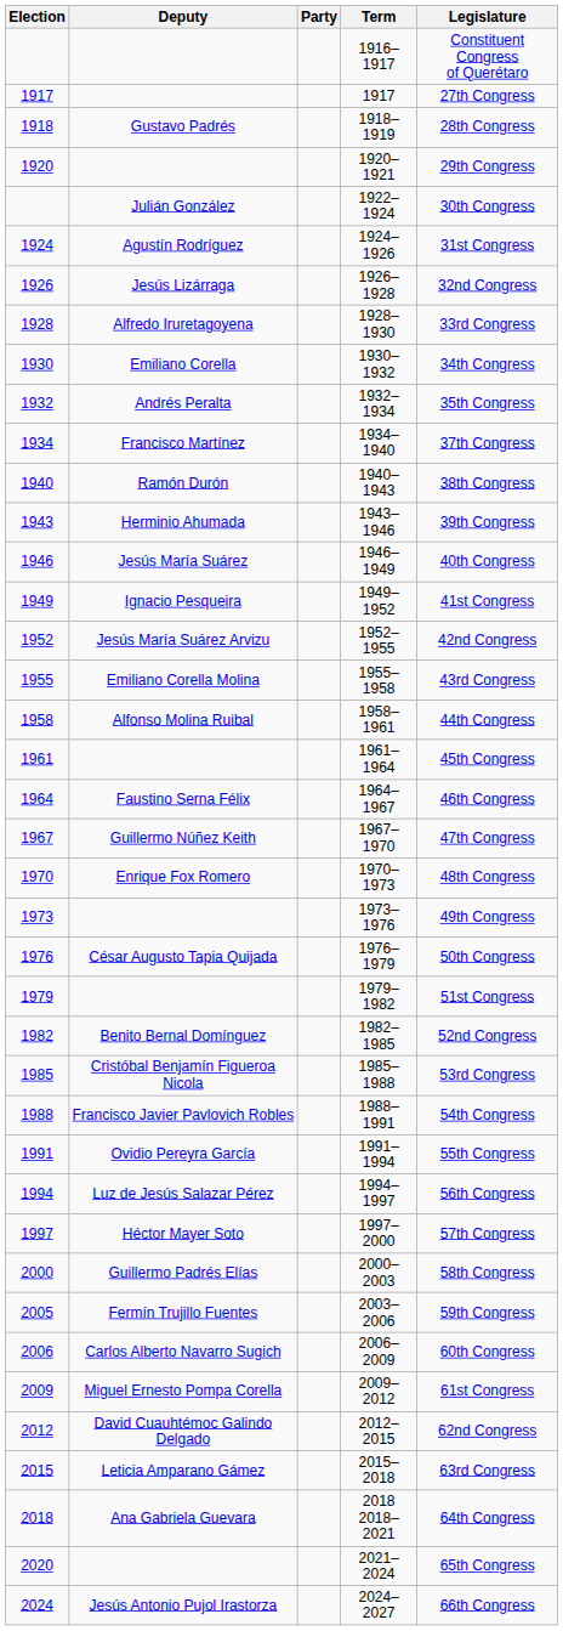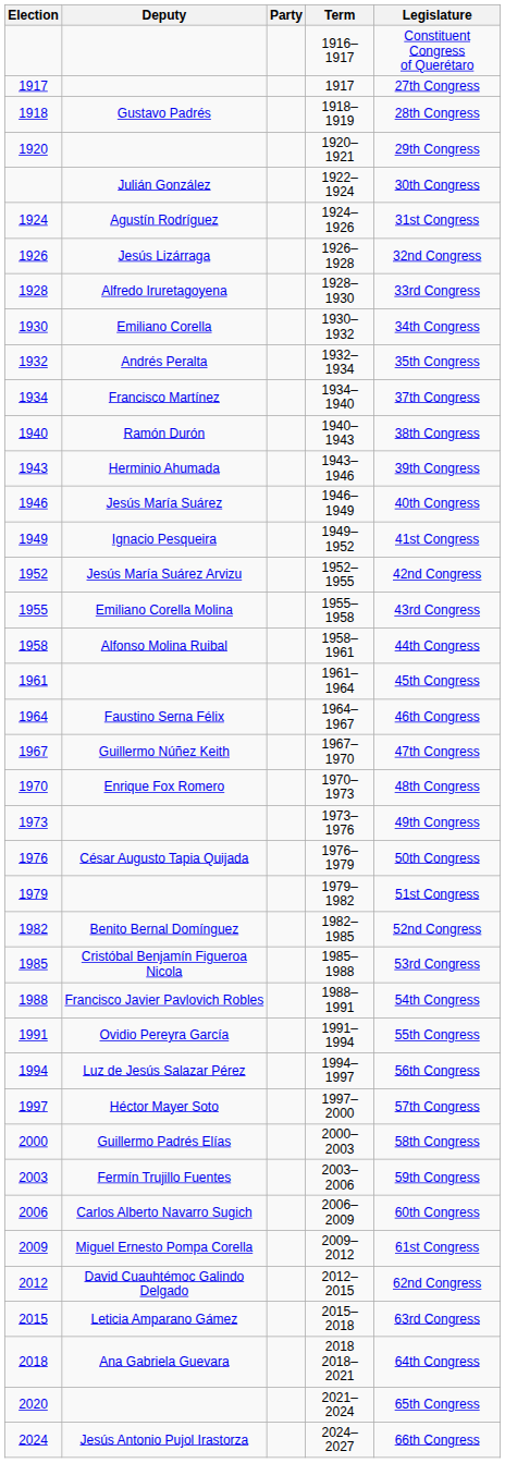 <table class="wikitable sortable" style="text-align: center">
 <tr>
 <th>Election</th>
 <th class="unsortable">Deputy</th>
 <th class="unsortable">Party</th>
 <th class="unsortable">Term</th>
 <th class="unsortable">Legislature</th>
 </tr>
 <tr>
 <td></td>
 <td></td>
 <td></td>
 <td>1916–1917</td>
 <td><a href='#'>Constituent Congress<br>of Querétaro</a></td>
 </tr>
 <tr>
 <td><a href='#'>1917</a></td>
 <td></td>
 <td></td>
 <td>1917</td>
 <td><a href='#'>27th Congress</a></td>
 </tr>
 <tr>
 <td><a href='#'>1918</a></td>
 <td><a href='#'>Gustavo Padrés</a></td>
 <td></td>
 <td>1918–1919</td>
 <td><a href='#'>28th Congress</a></td>
 </tr>
 <tr>
 <td><a href='#'>1920</a></td>
 <td></td>
 <td></td>
 <td>1920–1921</td>
 <td><a href='#'>29th Congress</a></td>
 </tr>
 <tr>
 <td></td>
 <td><a href='#'>Julián González</a></td>
 <td></td>
 <td>1922–1924</td>
 <td><a href='#'>30th Congress</a></td>
 </tr>
 <tr>
 <td><a href='#'>1924</a></td>
 <td><a href='#'>Agustín Rodríguez</a></td>
 <td></td>
 <td>1924–1926</td>
 <td><a href='#'>31st Congress</a></td>
 </tr>
 <tr>
 <td><a href='#'>1926</a></td>
 <td><a href='#'>Jesús Lizárraga</a></td>
 <td></td>
 <td>1926–1928</td>
 <td><a href='#'>32nd Congress</a></td>
 </tr>
 <tr>
 <td><a href='#'>1928</a></td>
 <td><a href='#'>Alfredo Iruretagoyena</a></td>
 <td></td>
 <td>1928–1930</td>
 <td><a href='#'>33rd Congress</a></td>
 </tr>
 <tr>
 <td><a href='#'>1930</a></td>
 <td><a href='#'>Emiliano Corella</a></td>
 <td></td>
 <td>1930–1932</td>
 <td><a href='#'>34th Congress</a></td>
 </tr>
 <tr>
 <td><a href='#'>1932</a></td>
 <td><a href='#'>Andrés Peralta</a></td>
 <td></td>
 <td>1932–1934</td>
 <td><a href='#'>35th Congress</a></td>
 </tr>
 <tr>
 <td><a href='#'>1934</a></td>
 <td><a href='#'>Francisco Martínez</a></td>
 <td></td>
 <td>1934–1940</td>
 <td><a href='#'>37th Congress</a></td>
 </tr>
 <tr>
 <td><a href='#'>1940</a></td>
 <td><a href='#'>Ramón Durón</a></td>
 <td></td>
 <td>1940–1943</td>
 <td><a href='#'>38th Congress</a></td>
 </tr>
 <tr>
 <td><a href='#'>1943</a></td>
 <td><a href='#'>Herminio Ahumada</a></td>
 <td></td>
 <td>1943–1946</td>
 <td><a href='#'>39th Congress</a></td>
 </tr>
 <tr>
 <td><a href='#'>1946</a></td>
 <td><a href='#'>Jesús María Suárez</a></td>
 <td></td>
 <td>1946–1949</td>
 <td><a href='#'>40th Congress</a></td>
 </tr>
 <tr>
 <td><a href='#'>1949</a></td>
 <td><a href='#'>Ignacio Pesqueira</a></td>
 <td></td>
 <td>1949–1952</td>
 <td><a href='#'>41st Congress</a></td>
 </tr>
 <tr>
 <td><a href='#'>1952</a></td>
 <td><a href='#'>Jesús María Suárez Arvizu</a></td>
 <td></td>
 <td>1952–1955</td>
 <td><a href='#'>42nd Congress</a></td>
 </tr>
 <tr>
 <td><a href='#'>1955</a></td>
 <td><a href='#'>Emiliano Corella Molina</a></td>
 <td></td>
 <td>1955–1958</td>
 <td><a href='#'>43rd Congress</a></td>
 </tr>
 <tr>
 <td><a href='#'>1958</a></td>
 <td><a href='#'>Alfonso Molina Ruibal</a></td>
 <td></td>
 <td>1958–1961</td>
 <td><a href='#'>44th Congress</a></td>
 </tr>
 <tr>
 <td><a href='#'>1961</a></td>
 <td></td>
 <td></td>
 <td>1961–1964</td>
 <td><a href='#'>45th Congress</a></td>
 </tr>
 <tr>
 <td><a href='#'>1964</a></td>
 <td><a href='#'>Faustino Serna Félix</a></td>
 <td></td>
 <td>1964–1967</td>
 <td><a href='#'>46th Congress</a></td>
 </tr>
 <tr>
 <td><a href='#'>1967</a></td>
 <td><a href='#'>Guillermo Núñez Keith</a></td>
 <td></td>
 <td>1967–1970</td>
 <td><a href='#'>47th Congress</a></td>
 </tr>
 <tr>
 <td><a href='#'>1970</a></td>
 <td><a href='#'>Enrique Fox Romero</a></td>
 <td></td>
 <td>1970–1973</td>
 <td><a href='#'>48th Congress</a></td>
 </tr>
 <tr>
 <td><a href='#'>1973</a></td>
 <td></td>
 <td></td>
 <td>1973–1976</td>
 <td><a href='#'>49th Congress</a></td>
 </tr>
 <tr>
 <td><a href='#'>1976</a></td>
 <td><a href='#'>César Augusto Tapia Quijada</a></td>
 <td></td>
 <td>1976–1979</td>
 <td><a href='#'>50th Congress</a></td>
 </tr>
 <tr>
 <td><a href='#'>1979</a></td>
 <td></td>
 <td></td>
 <td>1979–1982</td>
 <td><a href='#'>51st Congress</a></td>
 </tr>
 <tr>
 <td><a href='#'>1982</a></td>
 <td><a href='#'>Benito Bernal Domínguez</a></td>
 <td></td>
 <td>1982–1985</td>
 <td><a href='#'>52nd Congress</a></td>
 </tr>
 <tr>
 <td><a href='#'>1985</a></td>
 <td><a href='#'>Cristóbal Benjamín Figueroa Nicola</a></td>
 <td></td>
 <td>1985–1988</td>
 <td><a href='#'>53rd Congress</a></td>
 </tr>
 <tr>
 <td><a href='#'>1988</a></td>
 <td><a href='#'>Francisco Javier Pavlovich Robles</a></td>
 <td></td>
 <td>1988–1991</td>
 <td><a href='#'>54th Congress</a></td>
 </tr>
 <tr>
 <td><a href='#'>1991</a></td>
 <td><a href='#'>Ovidio Pereyra García</a></td>
 <td></td>
 <td>1991–1994</td>
 <td><a href='#'>55th Congress</a></td>
 </tr>
 <tr>
 <td><a href='#'>1994</a></td>
 <td><a href='#'>Luz de Jesús Salazar Pérez</a></td>
 <td></td>
 <td>1994–1997</td>
 <td><a href='#'>56th Congress</a></td>
 </tr>
 <tr>
 <td><a href='#'>1997</a></td>
 <td><a href='#'>Héctor Mayer Soto</a></td>
 <td></td>
 <td>1997–2000</td>
 <td><a href='#'>57th Congress</a></td>
 </tr>
 <tr>
 <td><a href='#'>2000</a></td>
 <td><a href='#'>Guillermo Padrés Elías</a></td>
 <td></td>
 <td>2000–2003</td>
 <td><a href='#'>58th Congress</a></td>
 </tr>
 <tr>
-<td><a href='#'>2005</a></td>
+<td><a href='#'>2003</a></td>
 <td><a href='#'>Fermín Trujillo Fuentes</a></td>
 <td></td>
 <td>2003–2006</td>
 <td><a href='#'>59th Congress</a></td>
 </tr>
 <tr>
 <td><a href='#'>2006</a></td>
 <td><a href='#'>Carlos Alberto Navarro Sugich</a></td>
 <td></td>
 <td>2006–2009</td>
 <td><a href='#'>60th Congress</a></td>
 </tr>
 <tr>
 <td><a href='#'>2009</a></td>
 <td><a href='#'>Miguel Ernesto Pompa Corella</a></td>
 <td></td>
 <td>2009–2012</td>
 <td><a href='#'>61st Congress</a></td>
 </tr>
 <tr>
 <td><a href='#'>2012</a></td>
 <td><a href='#'>David Cuauhtémoc Galindo Delgado</a></td>
 <td></td>
 <td>2012–2015</td>
 <td><a href='#'>62nd Congress</a></td>
 </tr>
 <tr>
 <td><a href='#'>2015</a></td>
 <td><a href='#'>Leticia Amparano Gámez</a></td>
 <td></td>
 <td>2015–2018</td>
 <td><a href='#'>63rd Congress</a></td>
 </tr>
 <tr>
 <td><a href='#'>2018</a></td>
 <td><a href='#'>Ana Gabriela Guevara</a><br></td>
 <td></td>
 <td>2018<br>2018–2021</td>
 <td><a href='#'>64th Congress</a></td>
 </tr>
 <tr>
 <td><a href='#'>2020</a></td>
 <td></td>
 <td></td>
 <td>2021–2024</td>
 <td><a href='#'>65th Congress</a></td>
 </tr>
 <tr>
 <td><a href='#'>2024</a></td>
 <td><a href='#'>Jesús Antonio Pujol Irastorza</a></td>
 <td></td>
 <td>2024–2027</td>
 <td><a href='#'>66th Congress</a></td>
 </tr>
 </table>
